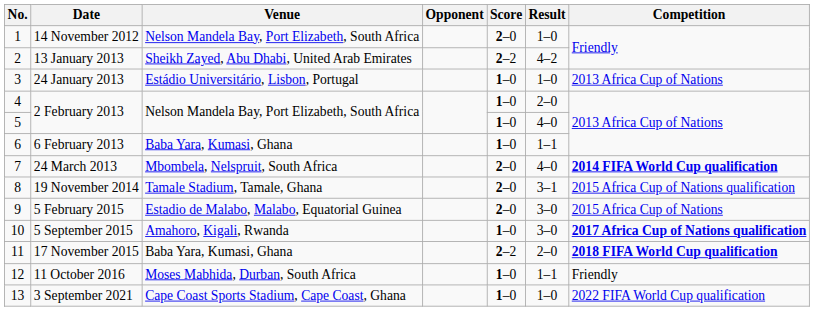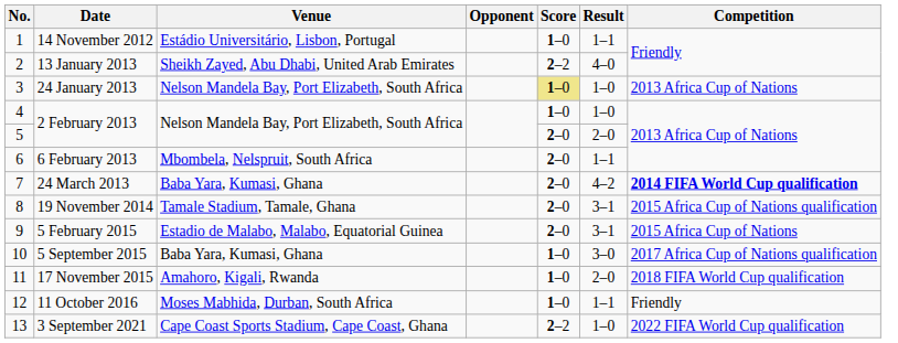 <table class="wikitable">
 <tr>
 <th>No.</th>
 <th>Date</th>
 <th>Venue</th>
 <th>Opponent</th>
 <th>Score</th>
 <th>Result</th>
 <th>Competition</th>
 </tr>
 <tr>
 <td align=center>1</td>
 <td>14 November 2012</td>
-<td><a href='#'>Nelson Mandela Bay</a>, <a href='#'>Port Elizabeth</a>, South Africa</td>
+<td><a href='#'>Estádio Universitário</a>, <a href='#'>Lisbon</a>, Portugal</td>
 <td></td>
-<td align=center><strong>2</strong>–0</td>
-<td align=center>1–0</td>
+<td align=center><strong>1</strong>–0</td>
+<td align=center>1–1</td>
 <td rowspan="2"><a href='#'>Friendly</a></td>
 </tr>
 <tr>
 <td align=center>2</td>
 <td>13 January 2013</td>
 <td><a href='#'>Sheikh Zayed</a>, <a href='#'>Abu Dhabi</a>, United Arab Emirates</td>
 <td></td>
 <td align=center><strong>2</strong>–2</td>
-<td align=center>4–2</td>
+<td align=center>4–0</td>
 </tr>
 <tr>
 <td align=center>3</td>
 <td>24 January 2013</td>
-<td><a href='#'>Estádio Universitário</a>, <a href='#'>Lisbon</a>, Portugal</td>
+<td><a href='#'>Nelson Mandela Bay</a>, <a href='#'>Port Elizabeth</a>, South Africa</td>
 <td></td>
-<td align=center><strong>1</strong>–0</td>
+<td align=center style="background: khaki;"><strong>1</strong>–0</td>
 <td align=center>1–0</td>
 <td><a href='#'>2013 Africa Cup of Nations</a></td>
 </tr>
 <tr>
 <td align=center>4</td>
 <td rowspan="2">2 February 2013</td>
 <td rowspan="2">Nelson Mandela Bay, Port Elizabeth, South Africa</td>
 <td rowspan="2"></td>
 <td align=center><strong>1</strong>–0</td>
-<td align=center>2–0</td>
+<td align=center>1–0</td>
 <td rowspan="3"><a href='#'>2013 Africa Cup of Nations</a></td>
 </tr>
 <tr>
 <td align=center>5</td>
-<td align=center><strong>1</strong>–0</td>
-<td align=center>4–0</td>
+<td align=center><strong>2</strong>–0</td>
+<td align=center>2–0</td>
 </tr>
 <tr>
 <td align=center>6</td>
 <td>6 February 2013</td>
-<td><a href='#'>Baba Yara</a>, <a href='#'>Kumasi</a>, Ghana</td>
+<td><a href='#'>Mbombela</a>, <a href='#'>Nelspruit</a>, South Africa</td>
 <td></td>
-<td align=center><strong>1</strong>–0</td>
+<td align=center><strong>2</strong>–0</td>
 <td align=center>1–1</td>
 </tr>
 <tr>
 <td align=center>7</td>
 <td>24 March 2013</td>
-<td><a href='#'>Mbombela</a>, <a href='#'>Nelspruit</a>, South Africa</td>
+<td><a href='#'>Baba Yara</a>, <a href='#'>Kumasi</a>, Ghana</td>
 <td></td>
 <td align=center><strong>2</strong>–0</td>
-<td align=center>4–0</td>
+<td align=center>4–2</td>
 <td><strong><a href='#'>2014 FIFA World Cup qualification</a></strong></td>
 </tr>
 <tr>
 <td align=center>8</td>
 <td>19 November 2014</td>
 <td><a href='#'>Tamale Stadium</a>, Tamale, Ghana</td>
 <td></td>
 <td align=center><strong>2</strong>–0</td>
 <td align=center>3–1</td>
 <td><a href='#'>2015 Africa Cup of Nations qualification</a></td>
 </tr>
 <tr>
 <td align=center>9</td>
 <td>5 February 2015</td>
 <td><a href='#'>Estadio de Malabo</a>, <a href='#'>Malabo</a>, Equatorial Guinea</td>
 <td></td>
 <td align=center><strong>2</strong>–0</td>
-<td align=center>3–0</td>
+<td align=center>3–1</td>
 <td><a href='#'>2015 Africa Cup of Nations</a></td>
 </tr>
 <tr>
 <td align=center>10</td>
 <td>5 September 2015</td>
-<td><a href='#'>Amahoro</a>, <a href='#'>Kigali</a>, Rwanda</td>
+<td>Baba Yara, Kumasi, Ghana</td>
 <td></td>
 <td align=center><strong>1</strong>–0</td>
 <td align=center>3–0</td>
-<td><strong><a href='#'>2017 Africa Cup of Nations qualification</a></strong></td>
+<td><a href='#'>2017 Africa Cup of Nations qualification</a></td>
 </tr>
 <tr>
 <td align=center>11</td>
 <td>17 November 2015</td>
-<td>Baba Yara, Kumasi, Ghana</td>
+<td><a href='#'>Amahoro</a>, <a href='#'>Kigali</a>, Rwanda</td>
 <td></td>
-<td align=center><strong>2</strong>–2</td>
+<td align=center><strong>1</strong>–0</td>
 <td align=center>2–0</td>
-<td><strong><a href='#'>2018 FIFA World Cup qualification</a></strong></td>
+<td><a href='#'>2018 FIFA World Cup qualification</a></td>
 </tr>
 <tr>
 <td align=center>12</td>
 <td>11 October 2016</td>
 <td><a href='#'>Moses Mabhida</a>, <a href='#'>Durban</a>, South Africa</td>
 <td></td>
 <td align=center><strong>1</strong>–0</td>
 <td align=center>1–1</td>
 <td>Friendly</td>
 </tr>
 <tr>
 <td align=center>13</td>
 <td>3 September 2021</td>
 <td><a href='#'>Cape Coast Sports Stadium</a>, <a href='#'>Cape Coast</a>, Ghana</td>
 <td></td>
-<td align=center><strong>1</strong>–0</td>
+<td align=center><strong>2</strong>–2</td>
 <td align=center>1–0</td>
 <td><a href='#'>2022 FIFA World Cup qualification</a></td>
 </tr>
 </table>
